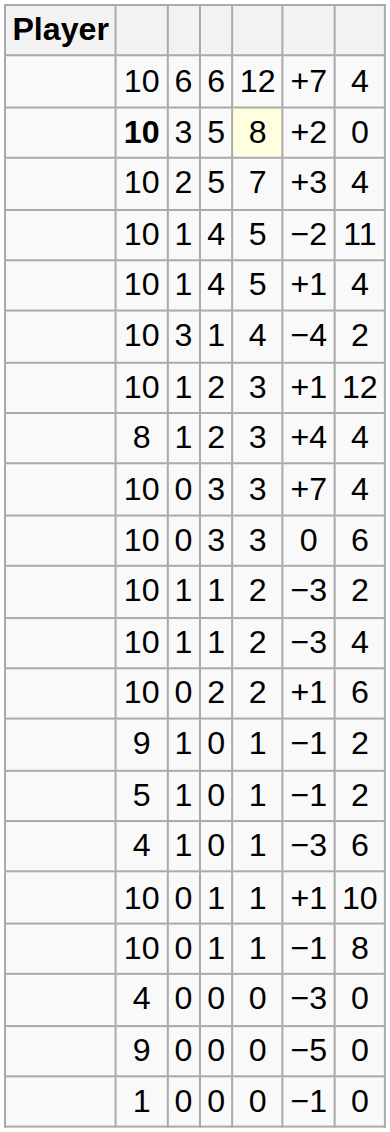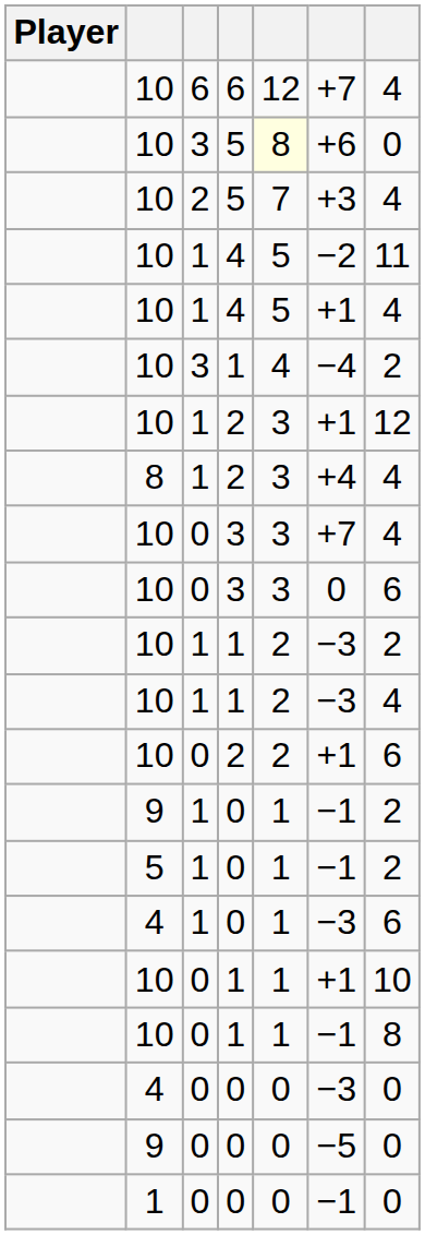 <table class="wikitable sortable" style="text-align:center;">
 <tr>
 <th>Player</th>
 <th></th>
 <th></th>
 <th></th>
 <th></th>
 <th data-sort-type="number"></th>
 <th></th>
 </tr>
 <tr>
 <td></td>
 <td>10</td>
 <td>6</td>
 <td>6</td>
 <td>12</td>
 <td>+7</td>
 <td>4</td>
 </tr>
 <tr>
 <td></td>
-<td><strong>10</strong></td>
+<td>10</td>
 <td>3</td>
 <td>5</td>
 <td style="background: lightyellow;">8</td>
-<td>+2</td>
+<td>+6</td>
 <td>0</td>
 </tr>
 <tr>
 <td></td>
 <td>10</td>
 <td>2</td>
 <td>5</td>
 <td>7</td>
 <td>+3</td>
 <td>4</td>
 </tr>
 <tr>
 <td></td>
 <td>10</td>
 <td>1</td>
 <td>4</td>
 <td>5</td>
 <td>−2</td>
 <td>11</td>
 </tr>
 <tr>
 <td></td>
 <td>10</td>
 <td>1</td>
 <td>4</td>
 <td>5</td>
 <td>+1</td>
 <td>4</td>
 </tr>
 <tr>
 <td></td>
 <td>10</td>
 <td>3</td>
 <td>1</td>
 <td>4</td>
 <td>−4</td>
 <td>2</td>
 </tr>
 <tr>
 <td></td>
 <td>10</td>
 <td>1</td>
 <td>2</td>
 <td>3</td>
 <td>+1</td>
 <td>12</td>
 </tr>
 <tr>
 <td></td>
 <td>8</td>
 <td>1</td>
 <td>2</td>
 <td>3</td>
 <td>+4</td>
 <td>4</td>
 </tr>
 <tr>
 <td></td>
 <td>10</td>
 <td>0</td>
 <td>3</td>
 <td>3</td>
 <td>+7</td>
 <td>4</td>
 </tr>
 <tr>
 <td></td>
 <td>10</td>
 <td>0</td>
 <td>3</td>
 <td>3</td>
 <td>0</td>
 <td>6</td>
 </tr>
 <tr>
 <td></td>
 <td>10</td>
 <td>1</td>
 <td>1</td>
 <td>2</td>
 <td>−3</td>
 <td>2</td>
 </tr>
 <tr>
 <td></td>
 <td>10</td>
 <td>1</td>
 <td>1</td>
 <td>2</td>
 <td>−3</td>
 <td>4</td>
 </tr>
 <tr>
 <td></td>
 <td>10</td>
 <td>0</td>
 <td>2</td>
 <td>2</td>
 <td>+1</td>
 <td>6</td>
 </tr>
 <tr>
 <td></td>
 <td>9</td>
 <td>1</td>
 <td>0</td>
 <td>1</td>
 <td>−1</td>
 <td>2</td>
 </tr>
 <tr>
 <td></td>
 <td>5</td>
 <td>1</td>
 <td>0</td>
 <td>1</td>
 <td>−1</td>
 <td>2</td>
 </tr>
 <tr>
 <td></td>
 <td>4</td>
 <td>1</td>
 <td>0</td>
 <td>1</td>
 <td>−3</td>
 <td>6</td>
 </tr>
 <tr>
 <td></td>
 <td>10</td>
 <td>0</td>
 <td>1</td>
 <td>1</td>
 <td>+1</td>
 <td>10</td>
 </tr>
 <tr>
 <td></td>
 <td>10</td>
 <td>0</td>
 <td>1</td>
 <td>1</td>
 <td>−1</td>
 <td>8</td>
 </tr>
 <tr>
 <td></td>
 <td>4</td>
 <td>0</td>
 <td>0</td>
 <td>0</td>
 <td>−3</td>
 <td>0</td>
 </tr>
 <tr>
 <td></td>
 <td>9</td>
 <td>0</td>
 <td>0</td>
 <td>0</td>
 <td>−5</td>
 <td>0</td>
 </tr>
 <tr>
 <td></td>
 <td>1</td>
 <td>0</td>
 <td>0</td>
 <td>0</td>
 <td>−1</td>
 <td>0</td>
 </tr>
 </table>
